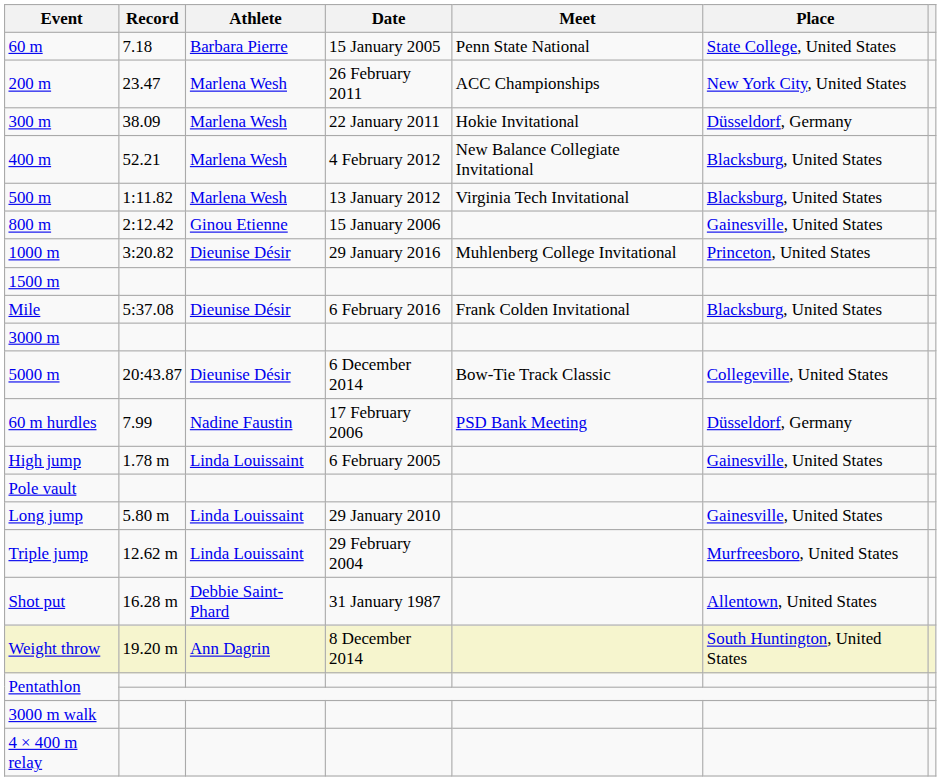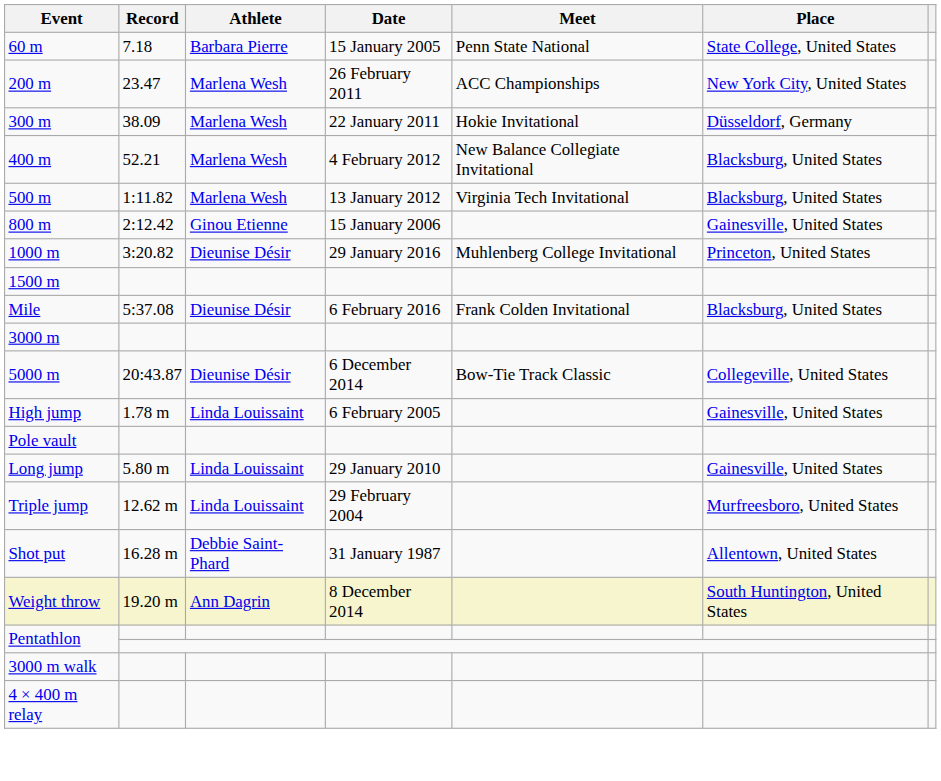 <table class="wikitable" style="font-size:95%; width: 95%;">
 <tr>
 <th>Event</th>
 <th>Record</th>
 <th>Athlete</th>
 <th>Date</th>
 <th>Meet</th>
 <th>Place</th>
 <th></th>
 </tr>
 <tr>
 <td><a href='#'>60 m</a></td>
 <td>7.18</td>
 <td><a href='#'>Barbara Pierre</a></td>
 <td>15 January 2005</td>
 <td>Penn State National</td>
 <td><a href='#'>State College</a>, United States</td>
 <td></td>
 </tr>
 <tr>
 <td><a href='#'>200 m</a></td>
 <td>23.47</td>
 <td><a href='#'>Marlena Wesh</a></td>
 <td>26 February 2011</td>
 <td>ACC Championships</td>
 <td><a href='#'>New York City</a>, United States</td>
 <td></td>
 </tr>
 <tr>
 <td><a href='#'>300 m</a></td>
 <td>38.09</td>
 <td><a href='#'>Marlena Wesh</a></td>
 <td>22 January 2011</td>
 <td>Hokie Invitational</td>
 <td><a href='#'>Düsseldorf</a>, Germany</td>
 <td></td>
 </tr>
 <tr>
 <td><a href='#'>400 m</a></td>
 <td>52.21</td>
 <td><a href='#'>Marlena Wesh</a></td>
 <td>4 February 2012</td>
 <td>New Balance Collegiate Invitational</td>
 <td><a href='#'>Blacksburg</a>, United States</td>
 <td></td>
 </tr>
 <tr>
 <td><a href='#'>500 m</a></td>
 <td>1:11.82</td>
 <td><a href='#'>Marlena Wesh</a></td>
 <td>13 January 2012</td>
 <td>Virginia Tech Invitational</td>
 <td><a href='#'>Blacksburg</a>, United States</td>
 <td></td>
 </tr>
 <tr>
 <td><a href='#'>800 m</a></td>
 <td>2:12.42</td>
 <td><a href='#'>Ginou Etienne</a></td>
 <td>15 January 2006</td>
 <td></td>
 <td><a href='#'>Gainesville</a>, United States</td>
 <td></td>
 </tr>
 <tr>
 <td><a href='#'>1000 m</a></td>
 <td>3:20.82</td>
 <td><a href='#'>Dieunise Désir</a></td>
 <td>29 January 2016</td>
 <td>Muhlenberg College Invitational</td>
 <td><a href='#'>Princeton</a>, United States</td>
 <td></td>
 </tr>
 <tr>
 <td><a href='#'>1500 m</a></td>
 <td></td>
 <td></td>
 <td></td>
 <td></td>
 <td></td>
 <td></td>
 </tr>
 <tr>
 <td><a href='#'>Mile</a></td>
 <td>5:37.08</td>
 <td><a href='#'>Dieunise Désir</a></td>
 <td>6 February 2016</td>
 <td>Frank Colden Invitational</td>
 <td><a href='#'>Blacksburg</a>, United States</td>
 <td></td>
 </tr>
 <tr>
 <td><a href='#'>3000 m</a></td>
 <td></td>
 <td></td>
 <td></td>
 <td></td>
 <td></td>
 <td></td>
 </tr>
 <tr>
 <td><a href='#'>5000 m</a></td>
 <td>20:43.87 </td>
 <td><a href='#'>Dieunise Désir</a></td>
 <td>6 December 2014</td>
 <td>Bow-Tie Track Classic</td>
 <td><a href='#'>Collegeville</a>, United States</td>
 <td></td>
 </tr>
 <tr>
-<td><a href='#'>60 m hurdles</a></td>
-<td>7.99</td>
-<td><a href='#'>Nadine Faustin</a></td>
-<td>17 February 2006</td>
-<td><a href='#'>PSD Bank Meeting</a></td>
-<td><a href='#'>Düsseldorf</a>, Germany</td>
-<td></td>
-</tr>
-<tr>
 <td><a href='#'>High jump</a></td>
 <td>1.78 m</td>
 <td><a href='#'>Linda Louissaint</a></td>
 <td>6 February 2005</td>
 <td></td>
 <td><a href='#'>Gainesville</a>, United States</td>
 <td></td>
 </tr>
 <tr>
 <td><a href='#'>Pole vault</a></td>
 <td></td>
 <td></td>
 <td></td>
 <td></td>
 <td></td>
 <td></td>
 </tr>
 <tr>
 <td><a href='#'>Long jump</a></td>
 <td>5.80 m</td>
 <td><a href='#'>Linda Louissaint</a></td>
 <td>29 January 2010</td>
 <td></td>
 <td><a href='#'>Gainesville</a>, United States</td>
 <td></td>
 </tr>
 <tr>
 <td><a href='#'>Triple jump</a></td>
 <td>12.62 m</td>
 <td><a href='#'>Linda Louissaint</a></td>
 <td>29 February 2004</td>
 <td></td>
 <td><a href='#'>Murfreesboro</a>, United States</td>
 <td></td>
 </tr>
 <tr>
 <td><a href='#'>Shot put</a></td>
 <td>16.28 m</td>
 <td><a href='#'>Debbie Saint-Phard</a></td>
 <td>31 January 1987</td>
 <td></td>
 <td><a href='#'>Allentown</a>, United States</td>
 <td></td>
 </tr>
 <tr style="background:#f6F5CE;">
 <td><a href='#'>Weight throw</a></td>
 <td>19.20 m</td>
 <td><a href='#'>Ann Dagrin</a></td>
 <td>8 December 2014</td>
 <td></td>
 <td><a href='#'>South Huntington</a>, United States</td>
 <td></td>
 </tr>
 <tr>
 <td rowspan=2><a href='#'>Pentathlon</a></td>
 <td></td>
 <td></td>
 <td></td>
 <td></td>
 <td></td>
 <td></td>
 </tr>
 <tr>
 <td colspan=5></td>
 <td></td>
 </tr>
 <tr>
 <td><a href='#'>3000 m walk</a></td>
 <td></td>
 <td></td>
 <td></td>
 <td></td>
 <td></td>
 <td></td>
 </tr>
 <tr>
 <td><a href='#'>4 × 400 m relay</a></td>
 <td></td>
 <td></td>
 <td></td>
 <td></td>
 <td></td>
 <td></td>
 </tr>
 </table>
